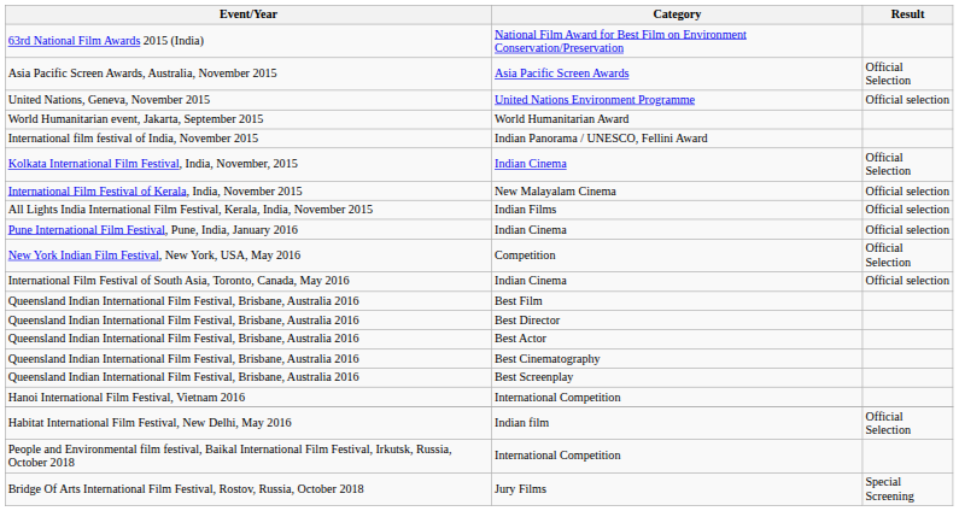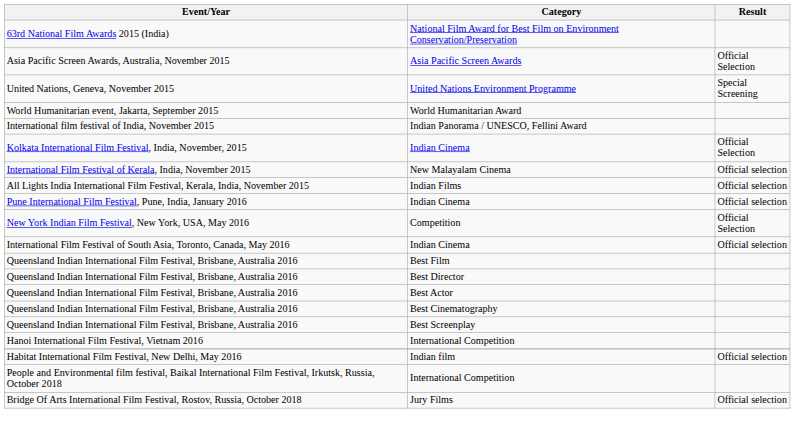 <table class=wikitable>
 <tr>
 <th>Event/Year</th>
 <th>Category</th>
 <th>Result</th>
 </tr>
 <tr>
 <td><a href='#'>63rd National Film Awards</a> 2015 (India)</td>
 <td><a href='#'>National Film Award for Best Film on Environment Conservation/Preservation</a></td>
 <td></td>
 </tr>
 <tr>
 <td>Asia Pacific Screen Awards, Australia, November 2015</td>
 <td><a href='#'>Asia Pacific Screen Awards</a></td>
 <td>Official Selection</td>
 </tr>
 <tr>
 <td>United Nations, Geneva, November 2015</td>
 <td><a href='#'>United Nations Environment Programme </a></td>
-<td>Official selection</td>
+<td>Special Screening</td>
 </tr>
 <tr>
 <td>World Humanitarian event, Jakarta, September 2015</td>
 <td>World Humanitarian Award</td>
 <td></td>
 </tr>
 <tr>
 <td>International film festival of India, November 2015</td>
 <td>Indian Panorama / UNESCO, Fellini Award</td>
 <td></td>
 </tr>
 <tr>
 <td><a href='#'>Kolkata International Film Festival</a>, India, November, 2015</td>
 <td><a href='#'>Indian Cinema</a></td>
 <td>Official Selection</td>
 </tr>
 <tr>
 <td><a href='#'>International Film Festival of Kerala</a>, India, November 2015</td>
 <td>New Malayalam Cinema</td>
 <td>Official selection</td>
 </tr>
 <tr>
 <td>All Lights India International Film Festival, Kerala, India, November 2015</td>
 <td>Indian Films</td>
 <td>Official selection</td>
 </tr>
 <tr>
 <td><a href='#'>Pune International Film Festival</a>, Pune, India, January 2016</td>
 <td>Indian Cinema</td>
 <td>Official selection</td>
 </tr>
 <tr>
 <td><a href='#'>New York Indian Film Festival</a>, New York, USA, May 2016</td>
 <td>Competition</td>
 <td>Official Selection</td>
 </tr>
 <tr>
 <td>International Film Festival of South Asia, Toronto, Canada, May 2016</td>
 <td>Indian Cinema</td>
 <td>Official selection</td>
 </tr>
 <tr>
 <td>Queensland Indian International Film Festival, Brisbane, Australia 2016</td>
 <td>Best Film</td>
 <td></td>
 </tr>
 <tr>
 <td>Queensland Indian International Film Festival, Brisbane, Australia 2016</td>
 <td>Best Director</td>
 <td></td>
 </tr>
 <tr>
 <td>Queensland Indian International Film Festival, Brisbane, Australia 2016</td>
 <td>Best Actor</td>
 <td></td>
 </tr>
 <tr>
 <td>Queensland Indian International Film Festival, Brisbane, Australia 2016</td>
 <td>Best Cinematography</td>
 <td></td>
 </tr>
 <tr>
 <td>Queensland Indian International Film Festival, Brisbane, Australia 2016</td>
 <td>Best Screenplay</td>
 <td></td>
 </tr>
 <tr>
 <td>Hanoi  International Film Festival, Vietnam 2016</td>
 <td>International Competition</td>
 <td></td>
 </tr>
 <tr>
 </tr>
 <tr>
 <td>Habitat International Film Festival, New Delhi, May 2016</td>
 <td>Indian film</td>
-<td>Official Selection</td>
+<td>Official selection</td>
 </tr>
 <tr>
 <td>People and Environmental film festival, Baikal International Film Festival, Irkutsk, Russia, October 2018</td>
 <td>International Competition</td>
 <td></td>
 </tr>
 <tr>
 <td>Bridge Of Arts International Film Festival, Rostov, Russia, October 2018</td>
 <td>Jury Films</td>
-<td>Special Screening</td>
+<td>Official selection</td>
 </tr>
 </table>
